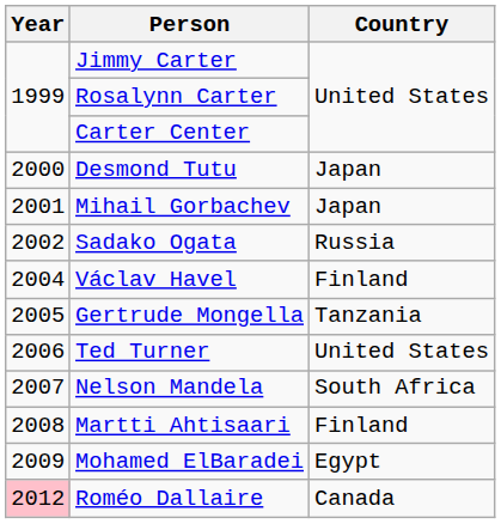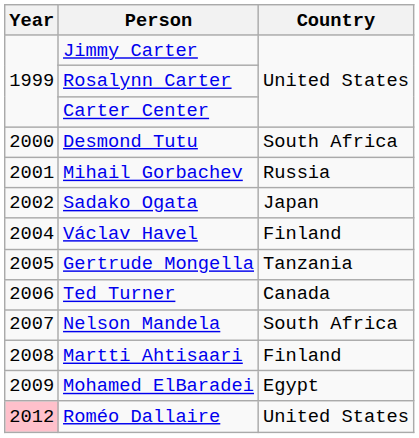 <table class="wikitable sortable">
 <tr>
 <th>Year</th>
 <th>Person</th>
 <th>Country</th>
 </tr>
 <tr>
 <td rowspan=3>1999</td>
 <td><a href='#'>Jimmy Carter</a></td>
 <td rowspan=3>United States</td>
 </tr>
 <tr>
 <td><a href='#'>Rosalynn Carter</a></td>
 </tr>
 <tr>
 <td><a href='#'>Carter Center</a></td>
 </tr>
 <tr>
 <td>2000</td>
 <td><a href='#'>Desmond Tutu</a></td>
-<td>Japan</td>
+<td>South Africa</td>
 </tr>
 <tr>
 <td>2001</td>
 <td><a href='#'>Mihail Gorbachev</a></td>
-<td>Japan</td>
+<td>Russia</td>
 </tr>
 <tr>
 <td>2002</td>
 <td><a href='#'>Sadako Ogata</a></td>
-<td>Russia</td>
+<td>Japan</td>
 </tr>
 <tr>
 <td>2004</td>
 <td><a href='#'>Václav Havel</a></td>
 <td>Finland</td>
 </tr>
 <tr>
 <td>2005</td>
 <td><a href='#'>Gertrude Mongella</a></td>
 <td>Tanzania</td>
 </tr>
 <tr>
 <td>2006</td>
 <td><a href='#'>Ted Turner</a></td>
-<td>United States</td>
+<td>Canada</td>
 </tr>
 <tr>
 <td>2007</td>
 <td><a href='#'>Nelson Mandela</a></td>
 <td>South Africa</td>
 </tr>
 <tr>
 <td>2008</td>
 <td><a href='#'>Martti Ahtisaari</a></td>
 <td>Finland</td>
 </tr>
 <tr>
 <td>2009</td>
 <td><a href='#'>Mohamed ElBaradei</a></td>
 <td>Egypt</td>
 </tr>
 <tr>
 <td style="background: pink;">2012</td>
 <td><a href='#'>Roméo Dallaire</a></td>
-<td>Canada</td>
+<td>United States</td>
 </tr>
 </table>
